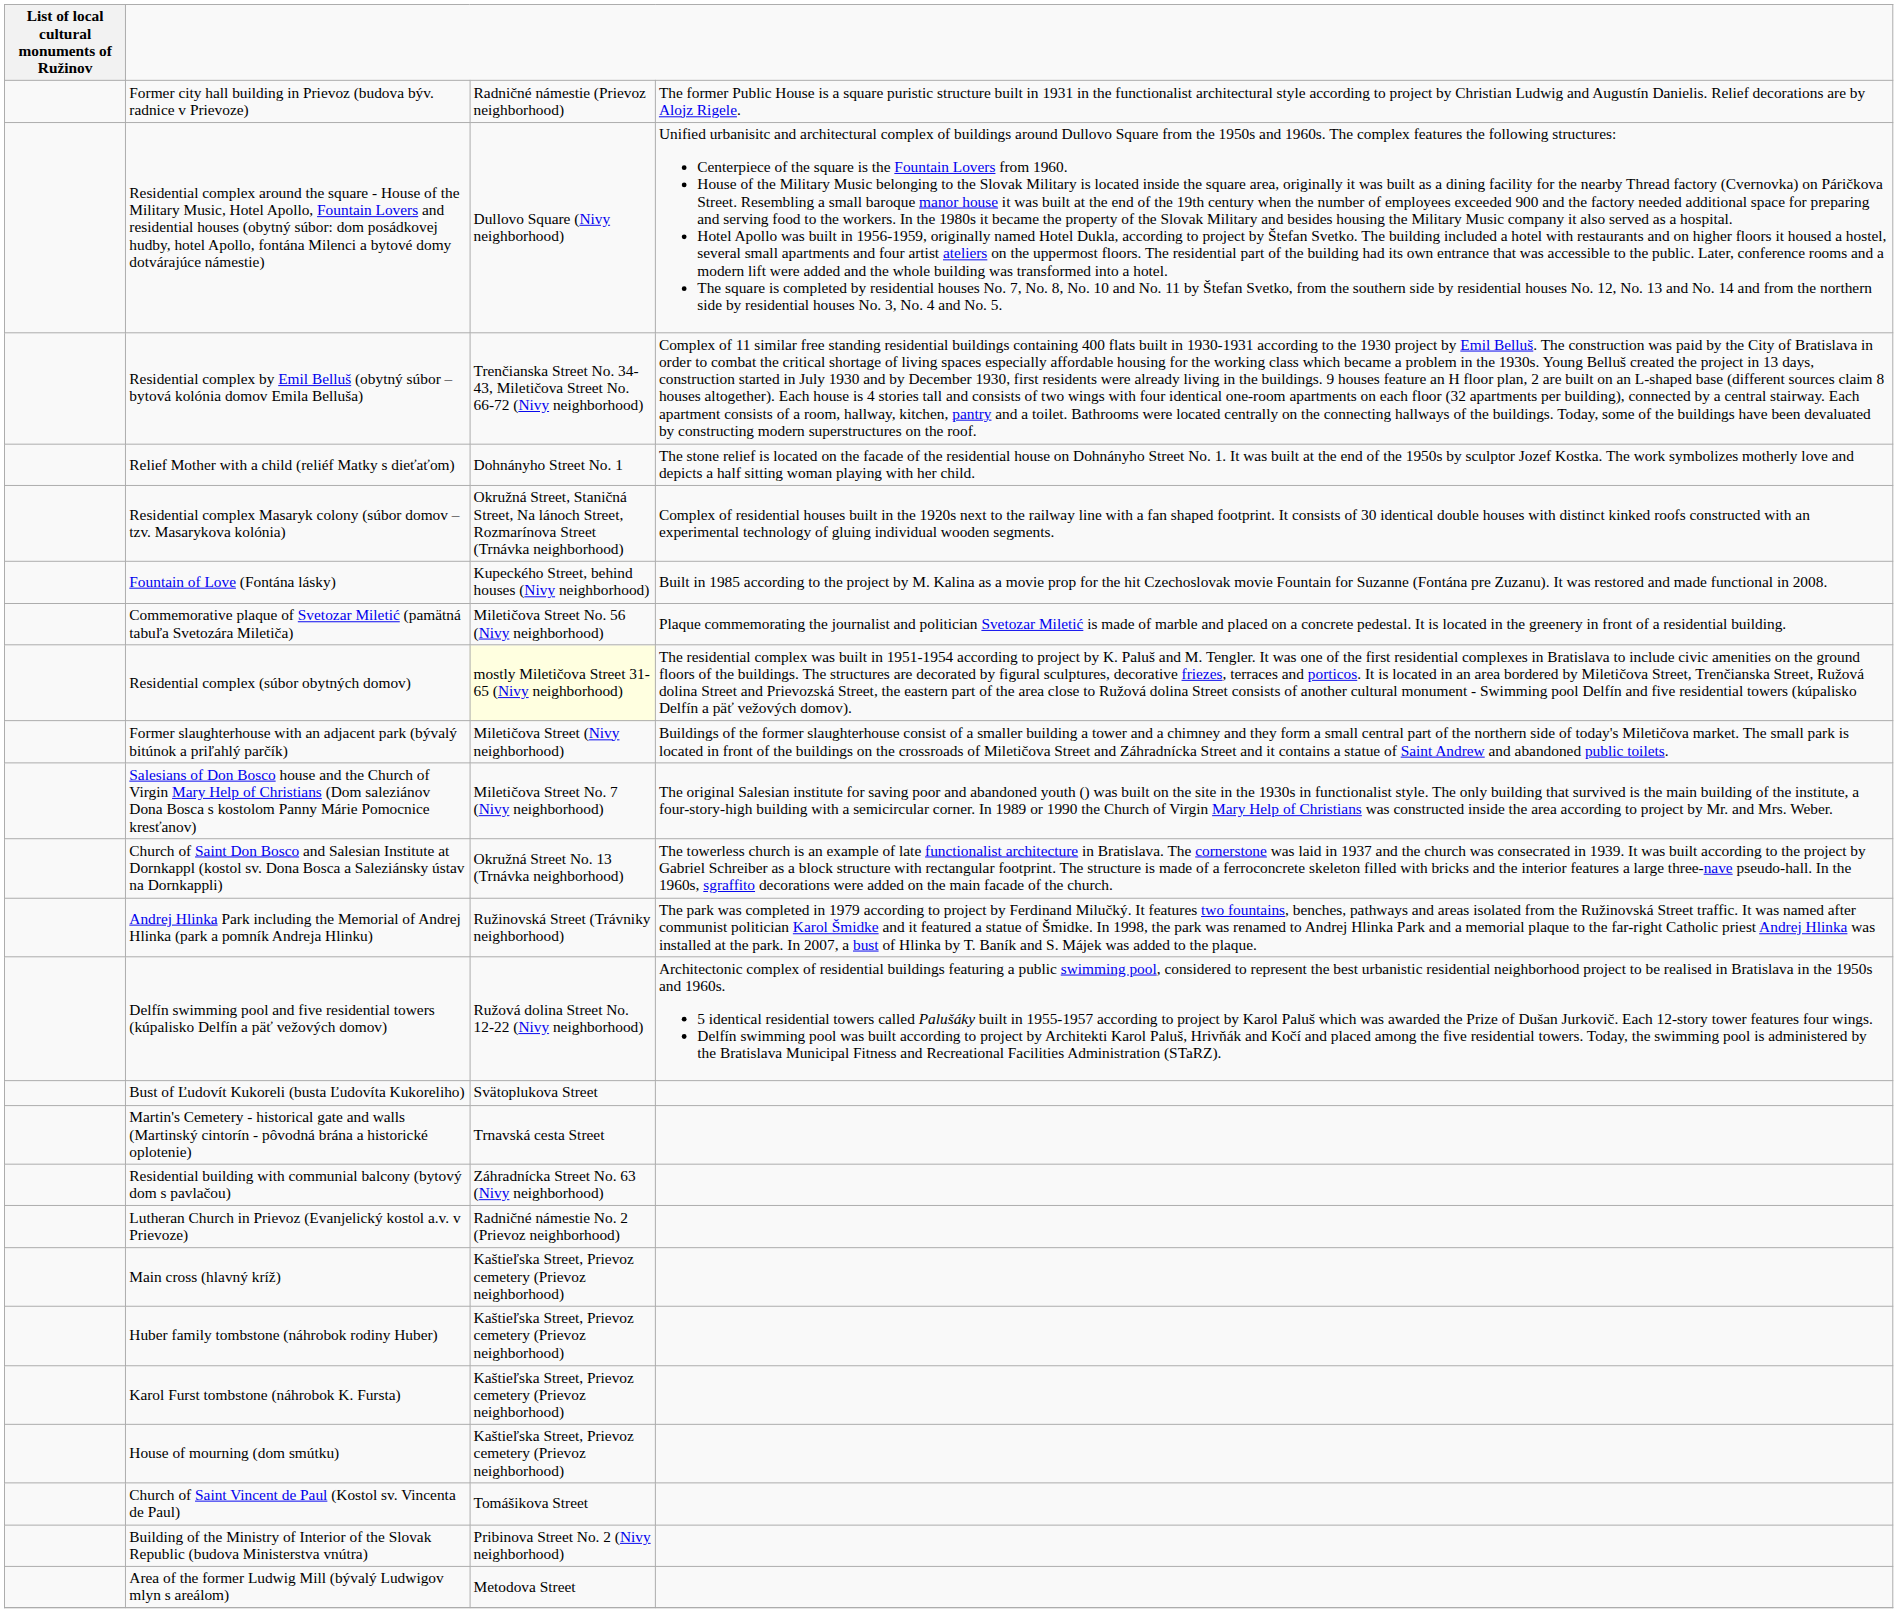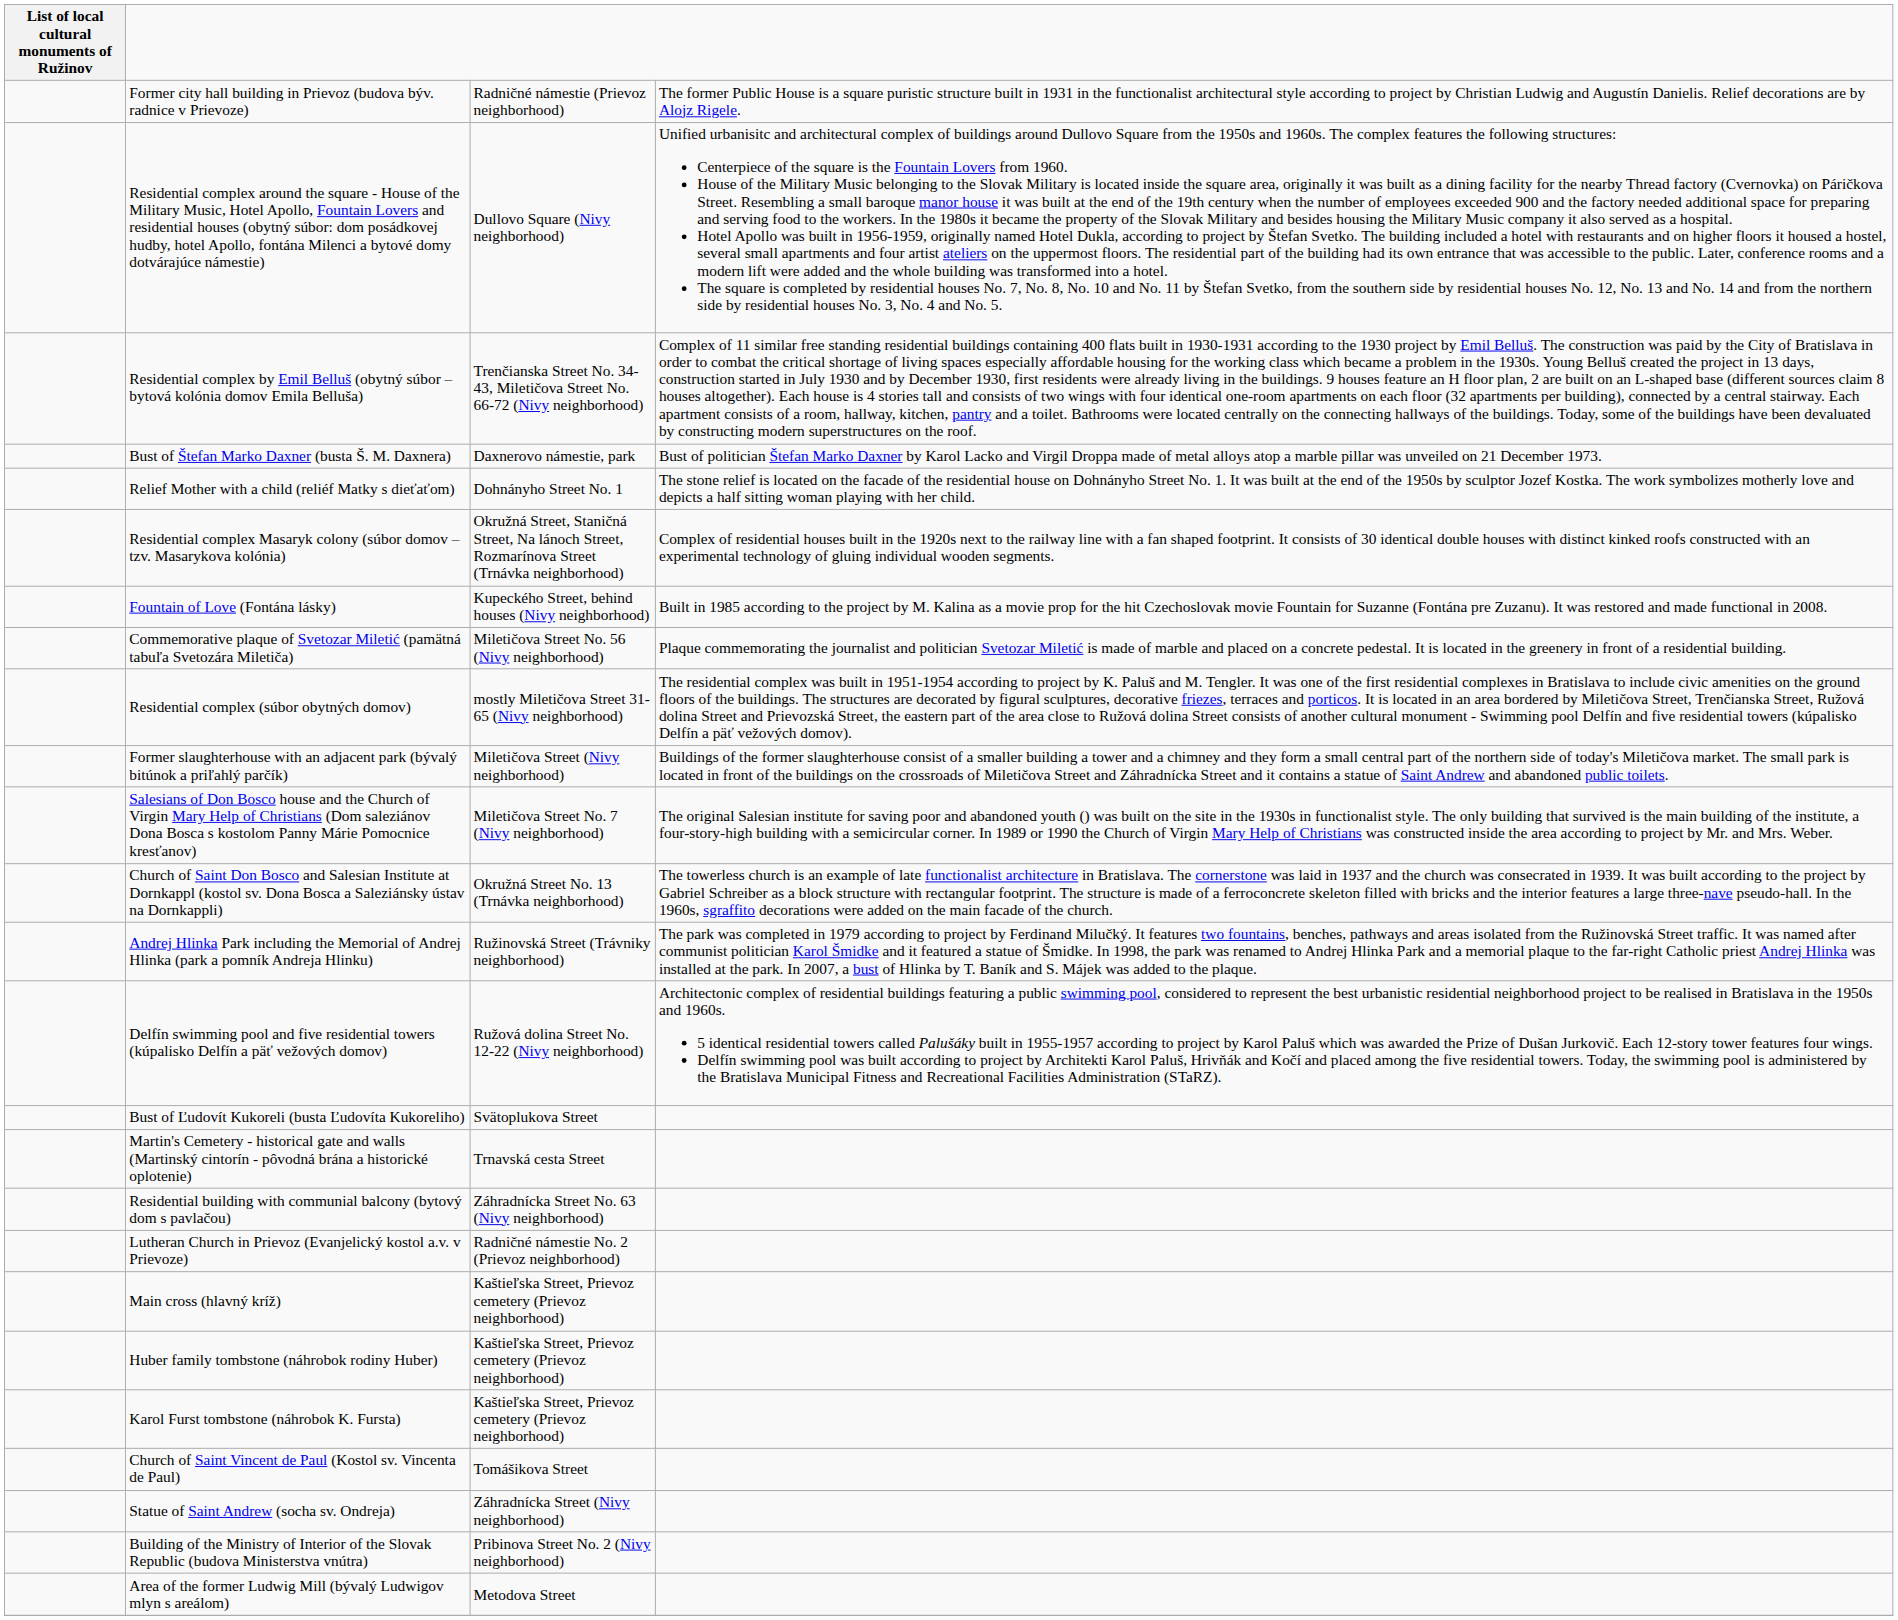 <table class="wikitable collapsible collapsed">
 <tr>
 <th>List of local cultural monuments of Ružinov</th>
 </tr>
 <tr>
 <td></td>
 <td>Former city hall building in Prievoz (budova býv. radnice v Prievoze)</td>
 <td>Radničné námestie (Prievoz neighborhood)</td>
 <td>The former Public House is a square puristic structure built in 1931 in the functionalist architectural style according to project by Christian Ludwig and Augustín Danielis. Relief decorations are by <a href='#'>Alojz Rigele</a>.</td>
 </tr>
 <tr>
 <td></td>
 <td>Residential complex around the square - House of the Military Music, Hotel Apollo, <a href='#'>Fountain Lovers</a> and residential houses (obytný súbor: dom posádkovej hudby, hotel Apollo, fontána Milenci a bytové domy dotvárajúce námestie)</td>
 <td>Dullovo Square (<a href='#'>Nivy</a> neighborhood)</td>
 <td>Unified urbanisitc and architectural complex of buildings around Dullovo Square from the 1950s and 1960s. The complex features the following structures:<br><ul><li>Centerpiece of the square is the <a href='#'>Fountain Lovers</a> from 1960.</li><li>House of the Military Music belonging to the Slovak Military is located inside the square area, originally it was built as a dining facility for the nearby Thread factory (Cvernovka) on Páričkova Street. Resembling a small baroque <a href='#'>manor house</a> it was built at the end of the 19th century when the number of employees exceeded 900 and the factory needed additional space for preparing and serving food to the workers. In the 1980s it became the property of the Slovak Military and besides housing the Military Music company it also served as a hospital.</li><li>Hotel Apollo was built in 1956-1959, originally named Hotel Dukla, according to project by Štefan Svetko. The building included a hotel with restaurants and on higher floors it housed a hostel, several small apartments and four artist <a href='#'>ateliers</a> on the uppermost floors. The residential part of the building had its own entrance that was accessible to the public. Later, conference rooms and a modern lift were added and the whole building was transformed into a hotel.</li><li>The square is completed by residential houses No. 7, No. 8, No. 10 and No. 11 by Štefan Svetko, from the southern side by residential houses No. 12, No. 13 and No. 14 and from the northern side by residential houses No. 3, No.  4 and No. 5.</li></ul></td>
 </tr>
 <tr>
 <td></td>
 <td>Residential complex by <a href='#'>Emil Belluš</a> (obytný súbor – bytová kolónia domov Emila Belluša)</td>
 <td>Trenčianska Street No. 34-43, Miletičova Street No. 66-72 (<a href='#'>Nivy</a> neighborhood)</td>
 <td>Complex of 11 similar free standing residential buildings containing 400 flats built in 1930-1931 according to the 1930 project by <a href='#'>Emil Belluš</a>. The construction was paid by the City of Bratislava in order to combat the critical shortage of living spaces especially affordable housing for the working class which became a problem in the 1930s. Young Belluš created the project in 13 days, construction started in July 1930 and by December 1930, first residents were already living in the buildings. 9 houses feature an H floor plan, 2 are built on an L-shaped base (different sources claim 8 houses altogether). Each house is 4 stories tall and consists of two wings with four identical one-room apartments on each floor (32 apartments per building), connected by a central stairway. Each apartment consists of a room, hallway, kitchen, <a href='#'>pantry</a> and a toilet. Bathrooms were located centrally on the connecting hallways of the buildings. Today, some of the buildings have been devaluated by constructing modern superstructures on the roof.</td>
+</tr>
+<tr>
+<td></td>
+<td>Bust of <a href='#'>Štefan Marko Daxner</a> (busta Š. M. Daxnera)</td>
+<td>Daxnerovo námestie, park</td>
+<td>Bust of politician <a href='#'>Štefan Marko Daxner</a> by Karol Lacko and Virgil Droppa made of metal alloys atop a marble pillar was unveiled on 21 December 1973.</td>
 </tr>
 <tr>
 <td></td>
 <td>Relief Mother with a child (reliéf Matky s dieťaťom)</td>
 <td>Dohnányho Street No. 1</td>
 <td>The stone relief is located on the facade of the residential house on Dohnányho Street No. 1. It was built at the end of the 1950s by sculptor Jozef Kostka. The work symbolizes motherly love and depicts a half sitting woman playing with her child.</td>
 </tr>
 <tr>
 <td></td>
 <td>Residential complex Masaryk colony (súbor domov – tzv. Masarykova kolónia)</td>
 <td>Okružná Street, Staničná Street, Na lánoch Street, Rozmarínova Street (Trnávka neighborhood)</td>
 <td>Complex of residential houses built in the 1920s next to the railway line with a fan shaped footprint. It consists of 30 identical double houses with distinct kinked roofs constructed with an experimental technology of gluing individual wooden segments.</td>
 </tr>
 <tr>
 <td></td>
 <td><a href='#'>Fountain of Love</a> (Fontána lásky)</td>
 <td>Kupeckého Street, behind houses  (<a href='#'>Nivy</a> neighborhood)</td>
 <td>Built in 1985 according to the project by M. Kalina as a movie prop for the hit Czechoslovak movie Fountain for Suzanne (Fontána pre Zuzanu). It was restored and made functional in 2008.</td>
 </tr>
 <tr>
 <td></td>
 <td>Commemorative plaque of <a href='#'>Svetozar Miletić</a> (pamätná tabuľa Svetozára Miletiča)</td>
 <td>Miletičova Street No. 56 (<a href='#'>Nivy</a> neighborhood)</td>
 <td>Plaque commemorating the journalist and politician <a href='#'>Svetozar Miletić</a> is made of marble and placed on a concrete pedestal. It is located in the greenery in front of a residential building.</td>
 </tr>
 <tr>
 <td></td>
 <td>Residential complex (súbor obytných domov)</td>
-<td style="background: lightyellow;">mostly Miletičova Street 31-65 (<a href='#'>Nivy</a> neighborhood)</td>
+<td>mostly Miletičova Street 31-65 (<a href='#'>Nivy</a> neighborhood)</td>
 <td>The residential complex was built in 1951-1954 according to project by K. Paluš and M. Tengler. It was one of the first residential complexes in Bratislava to include civic amenities on the ground floors of the buildings. The structures are decorated by figural sculptures, decorative <a href='#'>friezes</a>, terraces and <a href='#'>porticos</a>. It is located in an area bordered by Miletičova Street, Trenčianska Street, Ružová dolina Street and Prievozská Street, the eastern part of the area close to Ružová dolina Street consists of another cultural monument - Swimming pool Delfín and five residential towers (kúpalisko Delfín a päť vežových domov).</td>
 </tr>
 <tr>
 <td></td>
 <td>Former slaughterhouse with an adjacent park (bývalý bitúnok a priľahlý parčík)</td>
 <td>Miletičova Street (<a href='#'>Nivy</a> neighborhood)</td>
 <td>Buildings of the former slaughterhouse consist of a smaller building a tower and a chimney and they form a small central part of the northern side of today's Miletičova market. The small park is located in front of the buildings on the crossroads of Miletičova Street and Záhradnícka Street and it contains a statue of <a href='#'>Saint Andrew</a> and abandoned <a href='#'>public toilets</a>.</td>
 </tr>
 <tr>
 <td></td>
 <td><a href='#'>Salesians of Don Bosco</a> house and the Church of Virgin <a href='#'>Mary Help of Christians</a> (Dom saleziánov Dona Bosca s kostolom Panny Márie Pomocnice kresťanov)</td>
 <td>Miletičova Street No. 7 (<a href='#'>Nivy</a> neighborhood)</td>
 <td>The original Salesian institute for saving poor and abandoned youth () was built on the site in the 1930s in functionalist style. The only building that survived is the main building of the institute, a four-story-high building with a semicircular corner. In 1989 or 1990 the Church of Virgin <a href='#'>Mary Help of Christians</a> was constructed inside the area according to project by Mr. and Mrs. Weber.</td>
 </tr>
 <tr>
 <td></td>
 <td>Church of <a href='#'>Saint Don Bosco</a> and Salesian Institute at Dornkappl (kostol sv. Dona Bosca a Saleziánsky ústav na Dornkappli)</td>
 <td>Okružná Street No. 13 (Trnávka neighborhood)</td>
 <td>The towerless church is an example of late <a href='#'>functionalist architecture</a> in Bratislava. The <a href='#'>cornerstone</a> was laid in 1937 and the church was consecrated in 1939. It was built according to the project by Gabriel Schreiber as a block structure with rectangular footprint. The structure is made of a ferroconcrete skeleton filled with bricks and the interior features a large three-<a href='#'>nave</a> pseudo-hall. In the 1960s, <a href='#'>sgraffito</a> decorations were added on the main facade of the church.</td>
 </tr>
 <tr>
 <td></td>
 <td><a href='#'>Andrej Hlinka</a> Park including the Memorial of Andrej Hlinka (park a pomník Andreja Hlinku)</td>
 <td>Ružinovská Street (Trávniky neighborhood)</td>
 <td>The park was completed in 1979 according to project by Ferdinand Milučký. It features <a href='#'>two fountains</a>, benches, pathways and areas isolated from the Ružinovská Street traffic. It was named after communist politician <a href='#'>Karol Šmidke</a> and it featured a statue of Šmidke. In 1998, the park was renamed to Andrej Hlinka Park and a memorial plaque to the far-right Catholic priest <a href='#'>Andrej Hlinka</a> was installed at the park. In 2007, a <a href='#'>bust</a> of Hlinka by T. Baník and S. Májek was added to the plaque.</td>
 </tr>
 <tr>
 <td></td>
 <td>Delfín swimming pool and five residential towers (kúpalisko Delfín a päť vežových domov)</td>
 <td>Ružová dolina Street No. 12-22 (<a href='#'>Nivy</a> neighborhood)</td>
 <td>Architectonic complex of residential buildings featuring a public <a href='#'>swimming pool</a>, considered to represent the best urbanistic residential neighborhood project to be realised in Bratislava in the 1950s and 1960s.<br><ul><li>5 identical residential towers called <em>Palušáky</em> built in 1955-1957 according to project by Karol Paluš which was awarded the Prize of Dušan Jurkovič. Each 12-story tower features four wings.</li><li>Delfín swimming pool was built according to project by Architekti Karol Paluš, Hrivňák and Kočí and placed among the five residential towers. Today, the swimming pool is administered by the Bratislava Municipal Fitness and Recreational Facilities Administration (STaRZ).</li></ul></td>
 </tr>
 <tr>
 <td></td>
 <td>Bust of Ľudovít Kukoreli (busta Ľudovíta Kukoreliho)</td>
 <td>Svätoplukova Street</td>
 <td></td>
 </tr>
 <tr>
 <td></td>
 <td>Martin's Cemetery - historical gate and walls (Martinský cintorín - pôvodná brána a historické oplotenie)</td>
 <td>Trnavská cesta Street</td>
 <td></td>
 </tr>
 <tr>
 <td></td>
 <td>Residential building with communial balcony (bytový dom s pavlačou)</td>
 <td>Záhradnícka Street No. 63 (<a href='#'>Nivy</a> neighborhood)</td>
 <td></td>
 </tr>
 <tr>
 <td></td>
 <td>Lutheran Church in Prievoz (Evanjelický kostol a.v. v Prievoze)</td>
 <td>Radničné námestie No. 2 (Prievoz neighborhood)</td>
 <td></td>
 </tr>
 <tr>
 <td></td>
 <td>Main cross (hlavný kríž)</td>
 <td>Kaštieľska Street, Prievoz cemetery (Prievoz neighborhood)</td>
 <td></td>
 </tr>
 <tr>
 <td></td>
 <td>Huber family tombstone (náhrobok rodiny Huber)</td>
 <td>Kaštieľska Street, Prievoz cemetery (Prievoz neighborhood)</td>
 <td></td>
 </tr>
 <tr>
 <td></td>
 <td>Karol Furst tombstone (náhrobok K. Fursta)</td>
 <td>Kaštieľska Street, Prievoz cemetery (Prievoz neighborhood)</td>
 <td></td>
 </tr>
 <tr>
 <td></td>
-<td>House of mourning (dom smútku)</td>
-<td>Kaštieľska Street, Prievoz cemetery (Prievoz neighborhood)</td>
+<td>Church of <a href='#'>Saint Vincent de Paul</a> (Kostol sv. Vincenta de Paul)</td>
+<td>Tomášikova Street</td>
 <td></td>
 </tr>
 <tr>
 <td></td>
-<td>Church of <a href='#'>Saint Vincent de Paul</a> (Kostol sv. Vincenta de Paul)</td>
-<td>Tomášikova Street</td>
+<td>Statue of <a href='#'>Saint Andrew</a> (socha sv. Ondreja)</td>
+<td>Záhradnícka Street (<a href='#'>Nivy</a> neighborhood)</td>
 <td></td>
 </tr>
 <tr>
 <td></td>
 <td>Building of the Ministry of Interior of the Slovak Republic (budova Ministerstva vnútra)</td>
 <td>Pribinova Street No. 2 (<a href='#'>Nivy</a> neighborhood)</td>
 <td></td>
 </tr>
 <tr>
 <td></td>
 <td>Area of the former Ludwig Mill (bývalý Ludwigov mlyn s areálom)</td>
 <td>Metodova Street</td>
 <td></td>
 </tr>
 <tr>
 </tr>
 </table>
